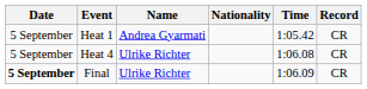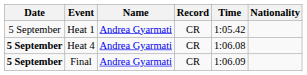 <table class=wikitable style=text-align:center>
 <tr>
 <th>Date</th>
 <th>Event</th>
 <th>Name</th>
+<th>Record</th>
+<th>Time</th>
 <th>Nationality</th>
-<th>Time</th>
-<th>Record</th>
 </tr>
 <tr>
 <td>5 September</td>
 <td>Heat 1</td>
 <td align=left><a href='#'>Andrea Gyarmati</a></td>
+<td>CR</td>
+<td>1:05.42</td>
 <td align=left></td>
-<td>1:05.42</td>
-<td>CR</td>
 </tr>
 <tr>
-<td>5 September</td>
+<td><strong>5 September</strong></td>
 <td>Heat 4</td>
-<td align=left><a href='#'>Ulrike Richter</a></td>
+<td align=left><a href='#'>Andrea Gyarmati</a></td>
+<td>CR</td>
+<td>1:06.08</td>
 <td align=left></td>
-<td>1:06.08</td>
-<td>CR</td>
 </tr>
 <tr>
 <td><strong>5 September</strong></td>
 <td>Final</td>
-<td align=left><a href='#'>Ulrike Richter</a></td>
+<td align=left><a href='#'>Andrea Gyarmati</a></td>
+<td>CR</td>
+<td>1:06.09</td>
 <td align=left></td>
-<td>1:06.09</td>
-<td>CR</td>
 </tr>
 </table>
